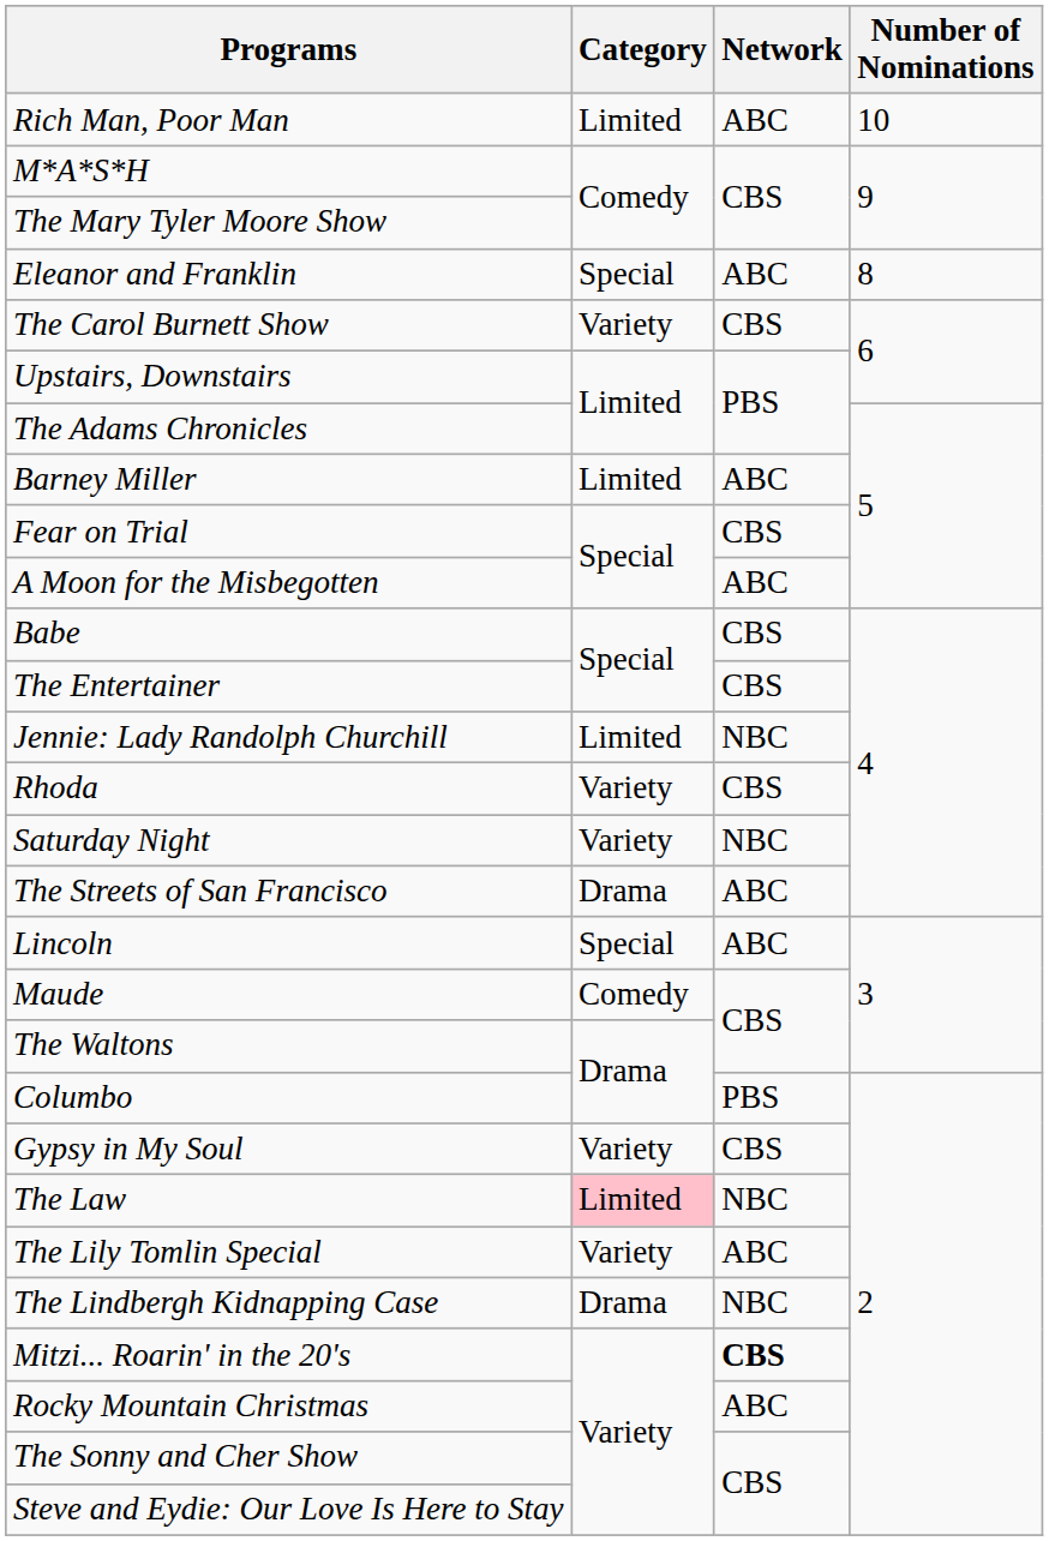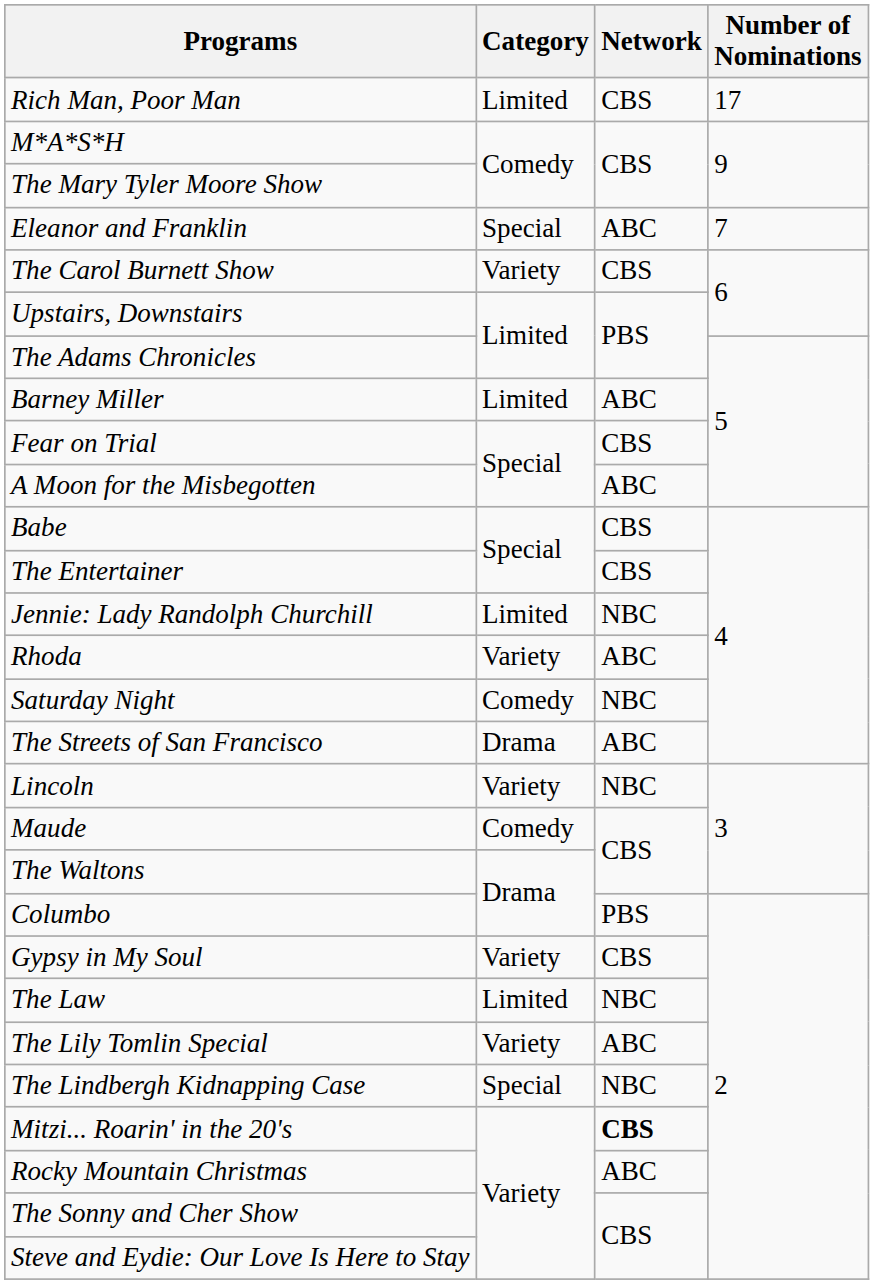 <table class="wikitable">
 <tr>
 <th>Programs</th>
 <th>Category</th>
 <th>Network</th>
 <th>Number of<br>Nominations</th>
 </tr>
 <tr>
 <td><em>Rich Man, Poor Man</em></td>
 <td>Limited</td>
-<td>ABC</td>
-<td>10</td>
+<td>CBS</td>
+<td>17</td>
 </tr>
 <tr>
 <td><em>M*A*S*H</em></td>
 <td rowspan="2">Comedy</td>
 <td rowspan="2">CBS</td>
 <td rowspan="2">9</td>
 </tr>
 <tr>
 <td><em>The Mary Tyler Moore Show</em></td>
 </tr>
 <tr>
 <td><em>Eleanor and Franklin</em></td>
 <td>Special</td>
 <td>ABC</td>
-<td>8</td>
+<td>7</td>
 </tr>
 <tr>
 <td><em>The Carol Burnett Show</em></td>
 <td>Variety</td>
 <td>CBS</td>
 <td rowspan="2">6</td>
 </tr>
 <tr>
 <td><em>Upstairs, Downstairs</em></td>
 <td rowspan="2">Limited</td>
 <td rowspan="2">PBS</td>
 </tr>
 <tr>
 <td><em>The Adams Chronicles</em></td>
 <td rowspan="4">5</td>
 </tr>
 <tr>
 <td><em>Barney Miller</em></td>
 <td>Limited</td>
 <td>ABC</td>
 </tr>
 <tr>
 <td><em>Fear on Trial</em></td>
 <td rowspan="2">Special</td>
 <td>CBS</td>
 </tr>
 <tr>
 <td><em>A Moon for the Misbegotten</em></td>
 <td>ABC</td>
 </tr>
 <tr>
 <td><em>Babe</em></td>
 <td rowspan="2">Special</td>
 <td>CBS</td>
 <td rowspan="6">4</td>
 </tr>
 <tr>
 <td><em>The Entertainer</em></td>
 <td>CBS</td>
 </tr>
 <tr>
 <td><em>Jennie: Lady Randolph Churchill</em></td>
 <td>Limited</td>
 <td>NBC</td>
 </tr>
 <tr>
 <td><em>Rhoda</em></td>
 <td>Variety</td>
-<td>CBS</td>
+<td>ABC</td>
 </tr>
 <tr>
 <td><em>Saturday Night</em></td>
-<td>Variety</td>
+<td>Comedy</td>
 <td>NBC</td>
 </tr>
 <tr>
 <td><em>The Streets of San Francisco</em></td>
 <td>Drama</td>
 <td>ABC</td>
 </tr>
 <tr>
 <td><em>Lincoln</em></td>
-<td>Special</td>
-<td>ABC</td>
+<td>Variety</td>
+<td>NBC</td>
 <td rowspan="3">3</td>
 </tr>
 <tr>
 <td><em>Maude</em></td>
 <td>Comedy</td>
 <td rowspan="2">CBS</td>
 </tr>
 <tr>
 <td><em>The Waltons</em></td>
 <td rowspan="2">Drama</td>
 </tr>
 <tr>
 <td><em>Columbo</em></td>
 <td>PBS</td>
 <td rowspan="9">2</td>
 </tr>
 <tr>
 <td><em>Gypsy in My Soul</em></td>
 <td>Variety</td>
 <td>CBS</td>
 </tr>
 <tr>
 <td><em>The Law</em></td>
-<td style="background: pink;">Limited</td>
+<td>Limited</td>
 <td>NBC</td>
 </tr>
 <tr>
 <td><em>The Lily Tomlin Special</em></td>
 <td>Variety</td>
 <td>ABC</td>
 </tr>
 <tr>
 <td><em>The Lindbergh Kidnapping Case</em></td>
-<td>Drama</td>
+<td>Special</td>
 <td>NBC</td>
 </tr>
 <tr>
 <td><em>Mitzi... Roarin' in the 20's</em></td>
 <td rowspan="4">Variety</td>
 <td><strong>CBS</strong></td>
 </tr>
 <tr>
 <td><em>Rocky Mountain Christmas</em></td>
 <td>ABC</td>
 </tr>
 <tr>
 <td><em>The Sonny and Cher Show</em></td>
 <td rowspan="2">CBS</td>
 </tr>
 <tr>
 <td><em>Steve and Eydie: Our Love Is Here to Stay</em></td>
 </tr>
 </table>
